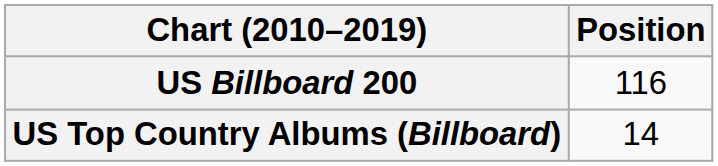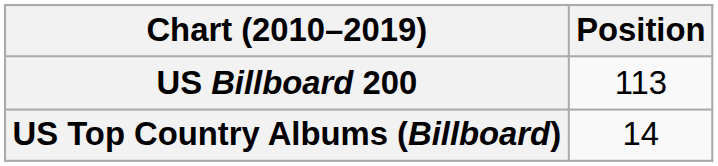 <table class="wikitable plainrowheaders" style="text-align:center">
 <tr>
 <th scope="col">Chart (2010–2019)</th>
 <th scope="col">Position</th>
 </tr>
 <tr>
 <th scope="row">US <em>Billboard</em> 200</th>
-<td>116</td>
+<td>113</td>
 </tr>
 <tr>
 <th scope="row">US Top Country Albums (<em>Billboard</em>)</th>
 <td>14</td>
 </tr>
 </table>
